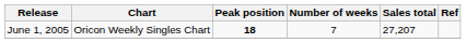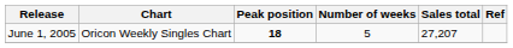 <table class="wikitable">
 <tr>
 <th>Release</th>
 <th>Chart</th>
 <th>Peak position</th>
 <th>Number of weeks</th>
 <th>Sales total</th>
 <th>Ref</th>
 </tr>
 <tr>
 <td>June 1, 2005</td>
 <td>Oricon Weekly Singles Chart</td>
 <td align="center"><strong>18</strong></td>
-<td align="center">7</td>
+<td align="center">5</td>
 <td>27,207</td>
 <td></td>
 </tr>
 <tr>
 </tr>
 </table>
